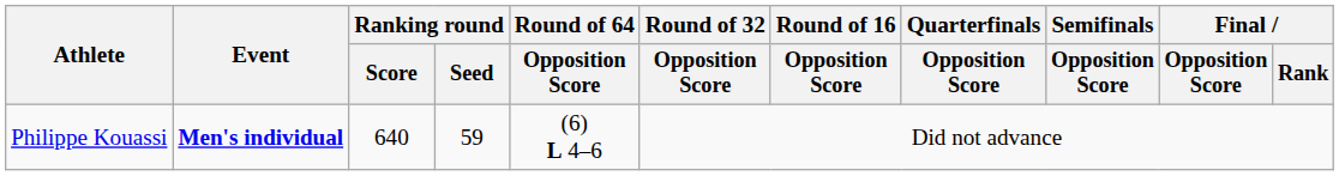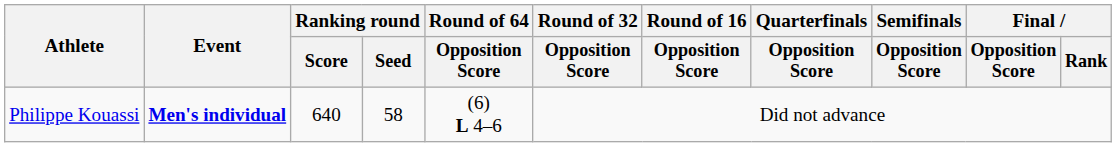 <table class="wikitable" style="font-size:90%">
 <tr>
 <th rowspan="2">Athlete</th>
 <th rowspan="2">Event</th>
 <th colspan="2">Ranking round</th>
 <th>Round of 64</th>
 <th>Round of 32</th>
 <th>Round of 16</th>
 <th>Quarterfinals</th>
 <th>Semifinals</th>
 <th colspan="2">Final / </th>
 </tr>
 <tr style="font-size:95%">
 <th>Score</th>
 <th>Seed</th>
 <th>Opposition<br>Score</th>
 <th>Opposition<br>Score</th>
 <th>Opposition<br>Score</th>
 <th>Opposition<br>Score</th>
 <th>Opposition<br>Score</th>
 <th>Opposition<br>Score</th>
 <th>Rank</th>
 </tr>
 <tr align=center>
 <td align=left><a href='#'>Philippe Kouassi</a></td>
 <td align=left><strong><a href='#'>Men's individual</a></strong></td>
 <td>640</td>
-<td>59</td>
+<td>58</td>
 <td> (6)<br><strong>L</strong> 4–6</td>
 <td colspan=6>Did not advance</td>
 </tr>
 </table>
